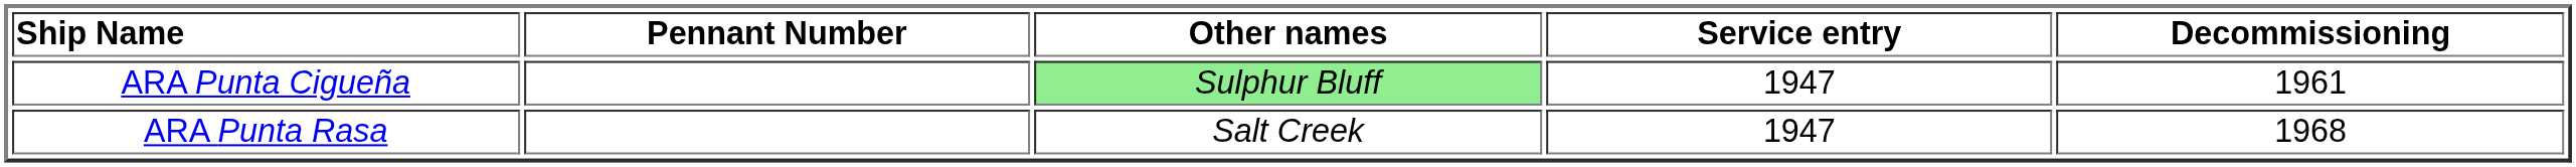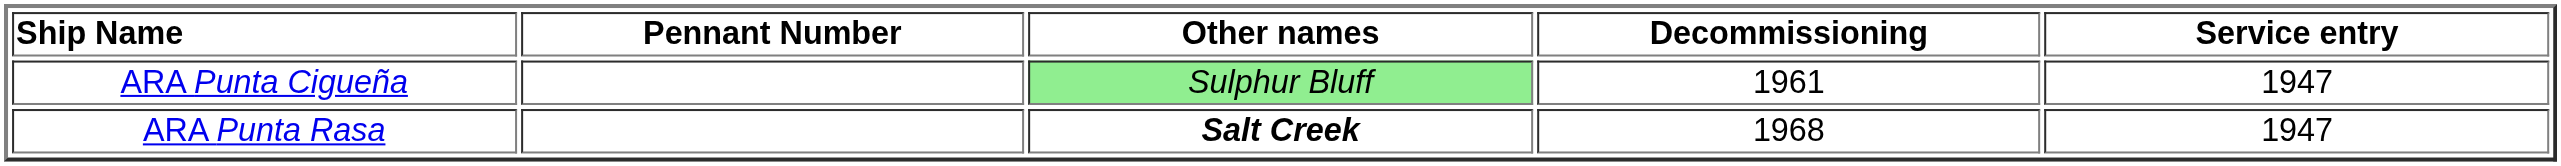 <table width="100%" border="2">
 <tr>
 <th width="16%" align="left">Ship Name</th>
 <th width="16%" align="center">Pennant Number</th>
 <th width="16%" align="center">Other names</th>
+<th width="16%" align="center">Decommissioning</th>
 <th width="16%" align="center">Service entry</th>
-<th width="16%" align="center">Decommissioning</th>
 </tr>
 <tr>
 <td align="center"><a href='#'>ARA <em>Punta Cigueña</em></a></td>
 <td align="center"></td>
 <td align="center" style="background: lightgreen;"><em>Sulphur Bluff</em></td>
+<td align="center">1961 </td>
 <td align="center">1947</td>
-<td align="center">1961 </td>
 </tr>
 <tr>
 <td align="center"><a href='#'>ARA <em>Punta Rasa</em></a></td>
 <td align="center"></td>
-<td align="center"><em>Salt Creek</em></td>
+<td align="center"><strong><em>Salt Creek</em></strong></td>
+<td align="center">1968 </td>
 <td align="center">1947</td>
-<td align="center">1968 </td>
 </tr>
 </table>
